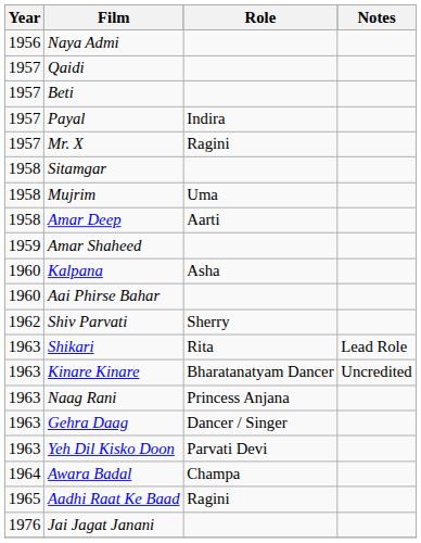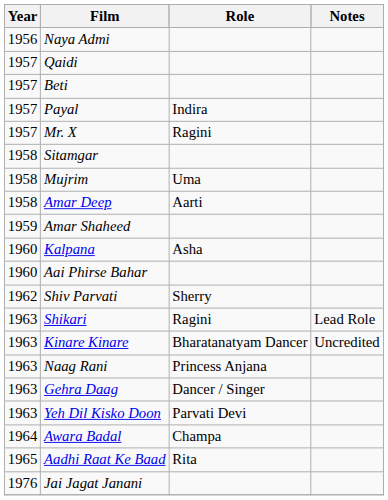 <table class="wikitable sortable">
 <tr style="background:#000;">
 <th>Year</th>
 <th>Film</th>
 <th>Role</th>
 <th class=unsortable>Notes</th>
 </tr>
 <tr>
 <td>1956</td>
 <td><em>Naya Admi</em></td>
 <td></td>
 <td></td>
 </tr>
 <tr>
 <td>1957</td>
 <td><em>Qaidi</em></td>
 <td></td>
 <td></td>
 </tr>
 <tr>
 <td>1957</td>
 <td><em>Beti</em></td>
 <td></td>
 <td></td>
 </tr>
 <tr>
 <td>1957</td>
 <td><em>Payal</em></td>
 <td>Indira</td>
 <td></td>
 </tr>
 <tr>
 <td>1957</td>
 <td><em>Mr. X</em></td>
 <td>Ragini</td>
 <td></td>
 </tr>
 <tr>
 <td>1958</td>
 <td><em>Sitamgar</em></td>
 <td></td>
 <td></td>
 </tr>
 <tr>
 <td>1958</td>
 <td><em>Mujrim</em></td>
 <td>Uma</td>
 <td></td>
 </tr>
 <tr>
 <td>1958</td>
 <td><em><a href='#'>Amar Deep</a></em></td>
 <td>Aarti</td>
 <td></td>
 </tr>
 <tr>
 <td>1959</td>
 <td><em>Amar Shaheed</em></td>
 <td></td>
 <td></td>
 </tr>
 <tr>
 <td>1960</td>
 <td><em><a href='#'>Kalpana</a></em></td>
 <td>Asha</td>
 <td></td>
 </tr>
 <tr>
 <td>1960</td>
 <td><em>Aai Phirse Bahar</em></td>
 <td></td>
 <td></td>
 </tr>
 <tr>
 <td>1962</td>
 <td><em>Shiv Parvati</em></td>
 <td>Sherry</td>
 <td></td>
 </tr>
 <tr>
 <td>1963</td>
 <td><em><a href='#'>Shikari</a></em></td>
-<td>Rita</td>
+<td>Ragini</td>
 <td>Lead Role</td>
 </tr>
 <tr>
 <td>1963</td>
 <td><em><a href='#'>Kinare Kinare</a></em></td>
 <td>Bharatanatyam Dancer</td>
 <td>Uncredited</td>
 </tr>
 <tr>
 <td>1963</td>
 <td><em>Naag Rani</em></td>
 <td>Princess Anjana</td>
 <td></td>
 </tr>
 <tr>
 <td>1963</td>
 <td><em><a href='#'>Gehra Daag</a></em></td>
 <td>Dancer / Singer</td>
 <td></td>
 </tr>
 <tr>
 <td>1963</td>
 <td><em><a href='#'>Yeh Dil Kisko Doon</a></em></td>
 <td>Parvati Devi</td>
 <td></td>
 </tr>
 <tr>
 <td>1964</td>
 <td><em><a href='#'>Awara Badal</a></em></td>
 <td>Champa</td>
 <td></td>
 </tr>
 <tr>
 <td>1965</td>
 <td><em><a href='#'>Aadhi Raat Ke Baad</a></em></td>
-<td>Ragini</td>
+<td>Rita</td>
 <td></td>
 </tr>
 <tr>
 <td>1976</td>
 <td><em>Jai Jagat Janani</em></td>
 <td></td>
 <td></td>
 </tr>
 <tr>
 </tr>
 </table>
